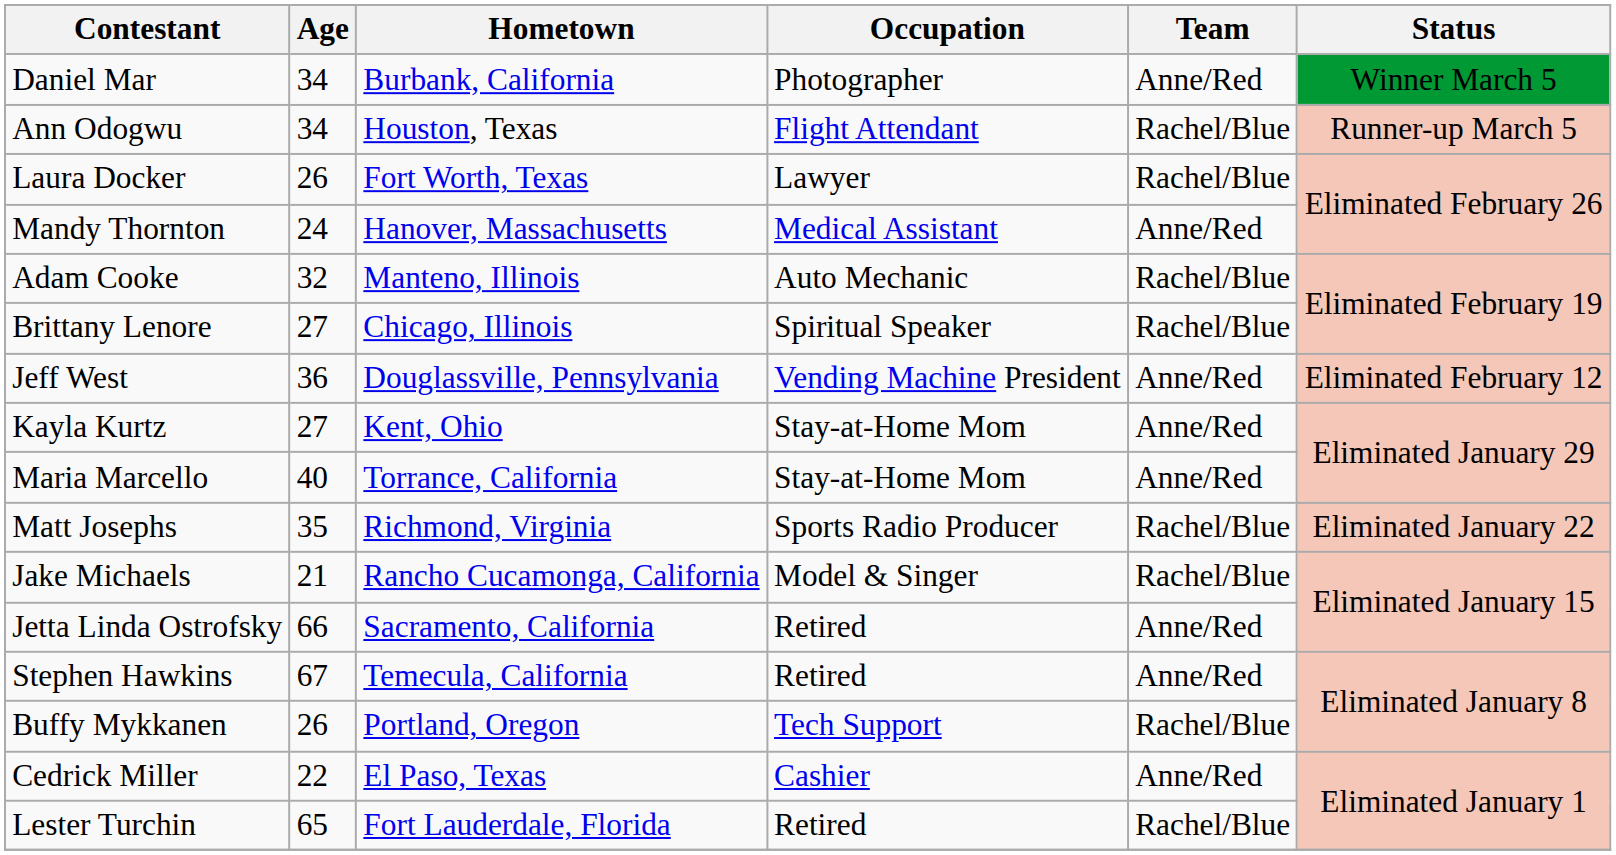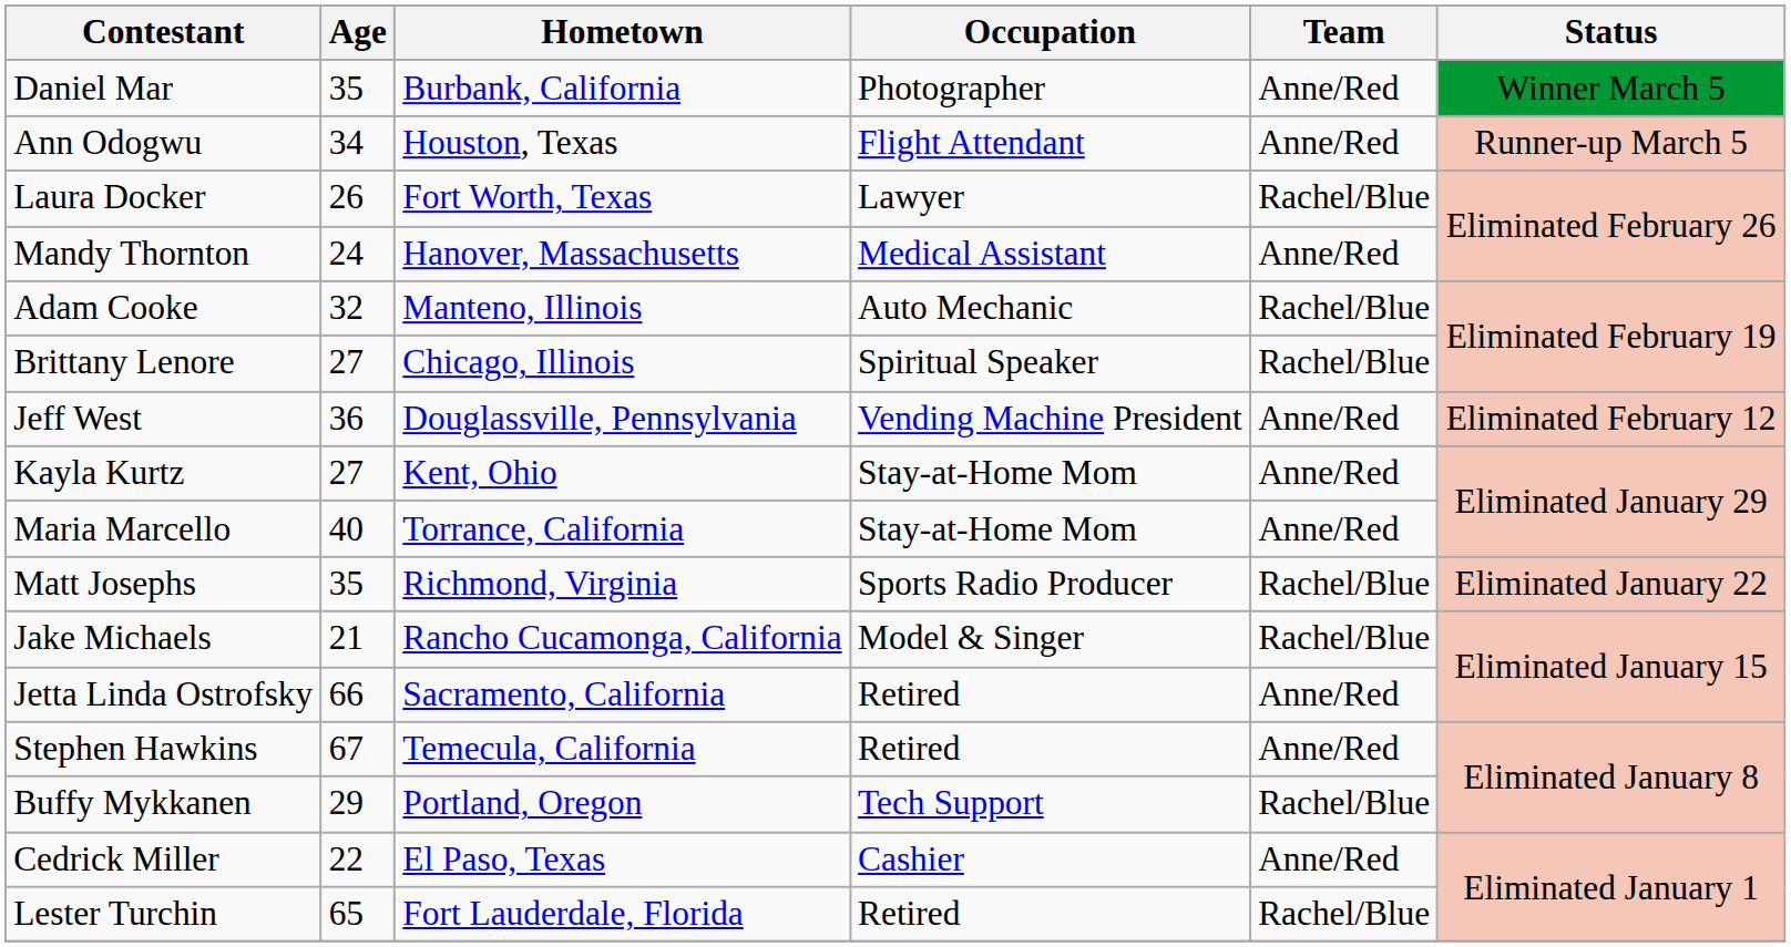 <table class="wikitable"  style="border-collapse:collapse;">
 <tr>
 <th>Contestant</th>
 <th>Age</th>
 <th>Hometown</th>
 <th>Occupation</th>
 <th>Team</th>
 <th>Status</th>
 </tr>
 <tr>
 <td>Daniel Mar</td>
-<td>34</td>
+<td>35</td>
 <td><a href='#'>Burbank, California</a></td>
 <td>Photographer</td>
 <td>Anne/Red</td>
 <td style="background:#093; text-align:center;"><span>Winner March 5</span></td>
 </tr>
 <tr>
 <td>Ann Odogwu</td>
 <td>34</td>
 <td><a href='#'>Houston</a>, Texas</td>
 <td><a href='#'>Flight Attendant</a></td>
-<td>Rachel/Blue</td>
+<td>Anne/Red</td>
 <td style="background:#f4c7b8; text-align:center;">Runner-up March 5</td>
 </tr>
 <tr>
 <td>Laura Docker</td>
 <td>26</td>
 <td><a href='#'>Fort Worth, Texas</a></td>
 <td>Lawyer</td>
 <td>Rachel/Blue</td>
 <td rowspan=2 style="background:#f4c7b8; text-align:center;">Eliminated February 26</td>
 </tr>
 <tr>
 <td>Mandy Thornton</td>
 <td>24</td>
 <td><a href='#'>Hanover, Massachusetts</a></td>
 <td><a href='#'>Medical Assistant</a></td>
 <td>Anne/Red</td>
 </tr>
 <tr>
 <td>Adam Cooke</td>
 <td>32</td>
 <td><a href='#'>Manteno, Illinois</a></td>
 <td>Auto Mechanic</td>
 <td>Rachel/Blue</td>
 <td rowspan=2 style="background:#f4c7b8; text-align:center;">Eliminated February 19</td>
 </tr>
 <tr>
 <td>Brittany Lenore</td>
 <td>27</td>
 <td><a href='#'>Chicago, Illinois</a></td>
 <td>Spiritual Speaker</td>
 <td>Rachel/Blue</td>
 </tr>
 <tr>
 <td>Jeff West</td>
 <td>36</td>
 <td><a href='#'>Douglassville, Pennsylvania</a></td>
 <td><a href='#'>Vending Machine</a> President</td>
 <td>Anne/Red</td>
 <td style="background:#f4c7b8; text-align:center;">Eliminated February 12</td>
 </tr>
 <tr>
 <td>Kayla Kurtz</td>
 <td>27</td>
 <td><a href='#'>Kent, Ohio</a></td>
 <td>Stay-at-Home Mom</td>
 <td>Anne/Red</td>
 <td rowspan=2 style="background:#f4c7b8; text-align:center;">Eliminated January 29</td>
 </tr>
 <tr>
 <td>Maria Marcello</td>
 <td>40</td>
 <td><a href='#'>Torrance, California</a></td>
 <td>Stay-at-Home Mom</td>
 <td>Anne/Red</td>
 </tr>
 <tr>
 <td>Matt Josephs</td>
 <td>35</td>
 <td><a href='#'>Richmond, Virginia</a></td>
 <td>Sports Radio Producer</td>
 <td>Rachel/Blue</td>
 <td style="background:#f4c7b8; text-align:center;">Eliminated January 22</td>
 </tr>
 <tr>
 <td>Jake Michaels</td>
 <td>21</td>
 <td><a href='#'>Rancho Cucamonga, California</a></td>
 <td>Model & Singer</td>
 <td>Rachel/Blue</td>
 <td rowspan=2 style="background:#f4c7b8; text-align:center;">Eliminated January 15</td>
 </tr>
 <tr>
 <td>Jetta Linda Ostrofsky</td>
 <td>66</td>
 <td><a href='#'>Sacramento, California</a></td>
 <td>Retired</td>
 <td>Anne/Red</td>
 </tr>
 <tr>
 <td>Stephen Hawkins</td>
 <td>67</td>
 <td><a href='#'>Temecula, California</a></td>
 <td>Retired</td>
 <td>Anne/Red</td>
 <td rowspan=2 style="background:#f4c7b8; text-align:center;">Eliminated January 8</td>
 </tr>
 <tr>
 <td>Buffy Mykkanen</td>
-<td>26</td>
+<td>29</td>
 <td><a href='#'>Portland, Oregon</a></td>
 <td><a href='#'>Tech Support</a></td>
 <td>Rachel/Blue</td>
 </tr>
 <tr>
 <td>Cedrick Miller</td>
 <td>22</td>
 <td><a href='#'>El Paso, Texas</a></td>
 <td><a href='#'>Cashier</a></td>
 <td>Anne/Red</td>
 <td rowspan=2 style="background:#f4c7b8; text-align:center;">Eliminated January 1</td>
 </tr>
 <tr>
 <td>Lester Turchin</td>
 <td>65</td>
 <td><a href='#'>Fort Lauderdale, Florida</a></td>
 <td>Retired</td>
 <td>Rachel/Blue</td>
 </tr>
 <tr>
 </tr>
 </table>
